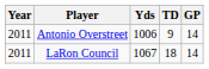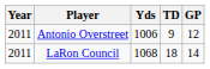 <table class="wikitable" style="font-size: 95%; text-align:center;">
 <tr>
 <th>Year</th>
 <th>Player</th>
 <th>Yds</th>
 <th>TD</th>
 <th>GP</th>
 </tr>
 <tr>
 <td align="center">2011</td>
 <td><a href='#'>Antonio Overstreet</a></td>
 <td>1006</td>
 <td>9</td>
-<td>14</td>
+<td>12</td>
 </tr>
 <tr>
 <td align="center">2011</td>
 <td><a href='#'>LaRon Council</a></td>
-<td>1067</td>
+<td>1068</td>
 <td>18</td>
 <td>14</td>
 </tr>
 </table>
